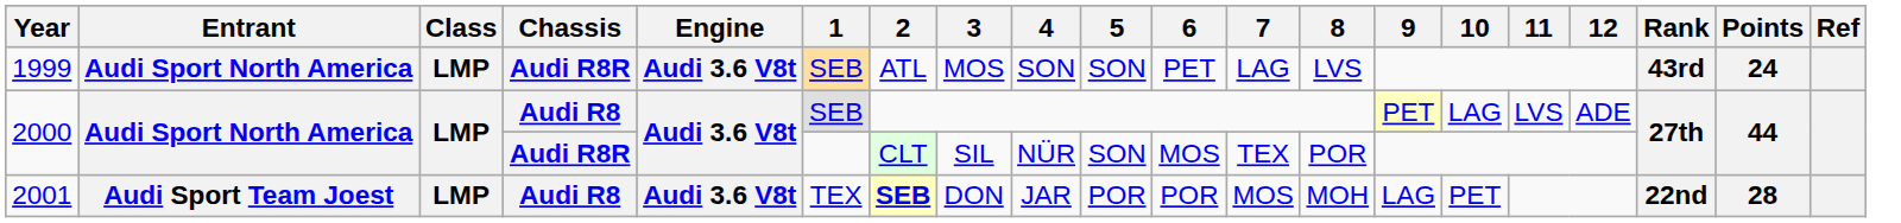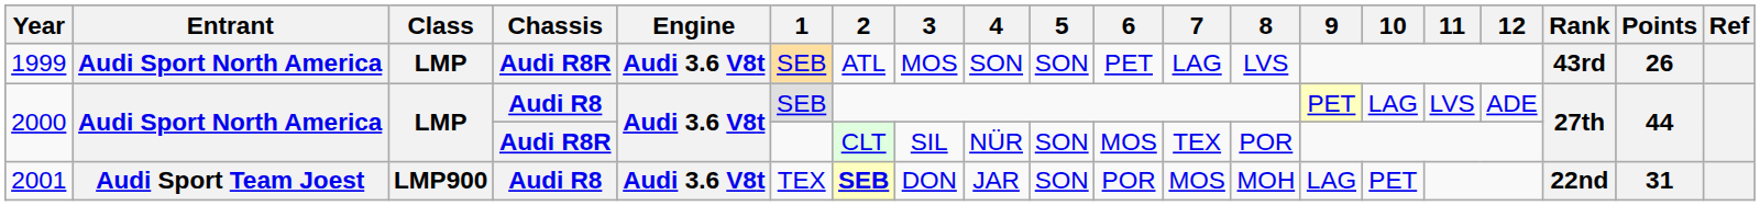 <table class="wikitable" style="text-align:center; font-size:85%">
 <tr>
 <th>Year</th>
 <th>Entrant</th>
 <th>Class</th>
 <th>Chassis</th>
 <th>Engine</th>
 <th>1</th>
 <th>2</th>
 <th>3</th>
 <th>4</th>
 <th>5</th>
 <th>6</th>
 <th>7</th>
 <th>8</th>
 <th>9</th>
 <th>10</th>
 <th>11</th>
 <th>12</th>
 <th>Rank</th>
 <th>Points</th>
 <th>Ref</th>
 </tr>
 <tr>
 <td><a href='#'>1999</a></td>
 <th nowrap><a href='#'>Audi Sport North America</a></th>
 <th>LMP</th>
 <th nowrap><a href='#'>Audi R8R</a></th>
 <th nowrap><a href='#'>Audi</a> 3.6 <a href='#'>V8</a><a href='#'>t</a></th>
 <td style="background:#FFDF9F;"><a href='#'>SEB</a><br></td>
 <td><a href='#'>ATL</a></td>
 <td><a href='#'>MOS</a></td>
 <td><a href='#'>SON</a></td>
 <td><a href='#'>SON</a></td>
 <td><a href='#'>PET</a></td>
 <td><a href='#'>LAG</a></td>
 <td><a href='#'>LVS</a></td>
 <td colspan=4></td>
 <th>43rd</th>
-<th>24</th>
+<th>26</th>
 <th></th>
 </tr>
 <tr>
 <td rowspan=2><a href='#'>2000</a></td>
 <th rowspan=2 nowrap><a href='#'>Audi Sport North America</a></th>
 <th rowspan=2>LMP</th>
 <th nowrap><a href='#'>Audi R8</a></th>
 <th rowspan=2 nowrap><a href='#'>Audi</a> 3.6 <a href='#'>V8</a><a href='#'>t</a></th>
 <td style="background:#DFDFDF;"><a href='#'>SEB</a><br></td>
 <td colspan=7></td>
 <td style="background:#FFFFBF;"><a href='#'>PET</a><br></td>
 <td><a href='#'>LAG</a></td>
 <td><a href='#'>LVS</a></td>
 <td><a href='#'>ADE</a></td>
 <th rowspan=2>27th</th>
 <th rowspan=2>44</th>
 <th rowspan=2></th>
 </tr>
 <tr>
 <th nowrap><a href='#'>Audi R8R</a></th>
 <td></td>
 <td style="background:#DFFFDF;"><a href='#'>CLT</a><br></td>
 <td><a href='#'>SIL</a></td>
 <td><a href='#'>NÜR</a></td>
 <td><a href='#'>SON</a></td>
 <td><a href='#'>MOS</a></td>
 <td><a href='#'>TEX</a></td>
 <td><a href='#'>POR</a></td>
 <td colspan=4></td>
 </tr>
 <tr>
 <td><a href='#'>2001</a></td>
 <th nowrap><a href='#'>Audi</a> Sport <a href='#'>Team Joest</a></th>
-<th>LMP</th>
+<th>LMP900</th>
 <th nowrap><a href='#'>Audi R8</a></th>
 <th nowrap><a href='#'>Audi</a> 3.6 <a href='#'>V8</a><a href='#'>t</a></th>
 <td><a href='#'>TEX</a></td>
 <td style="background:#FFFFBF;"><strong><a href='#'>SEB</a><br></strong></td>
 <td><a href='#'>DON</a></td>
 <td><a href='#'>JAR</a></td>
-<td><a href='#'>POR</a></td>
+<td><a href='#'>SON</a></td>
 <td><a href='#'>POR</a></td>
 <td><a href='#'>MOS</a></td>
 <td><a href='#'>MOH</a></td>
 <td><a href='#'>LAG</a></td>
 <td><a href='#'>PET</a></td>
 <td colspan=2></td>
 <th>22nd</th>
-<th>28</th>
+<th>31</th>
 <th></th>
 </tr>
 </table>
